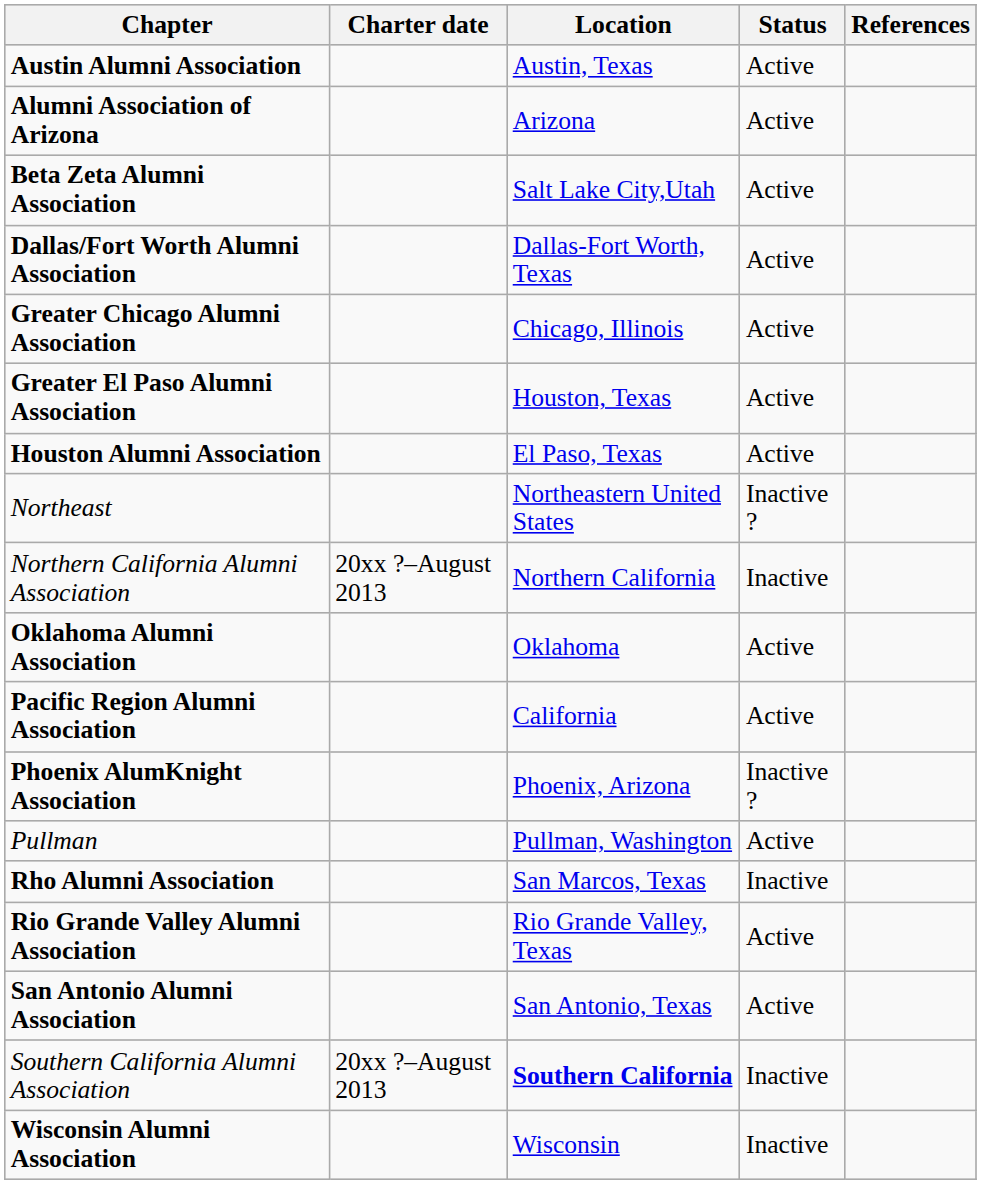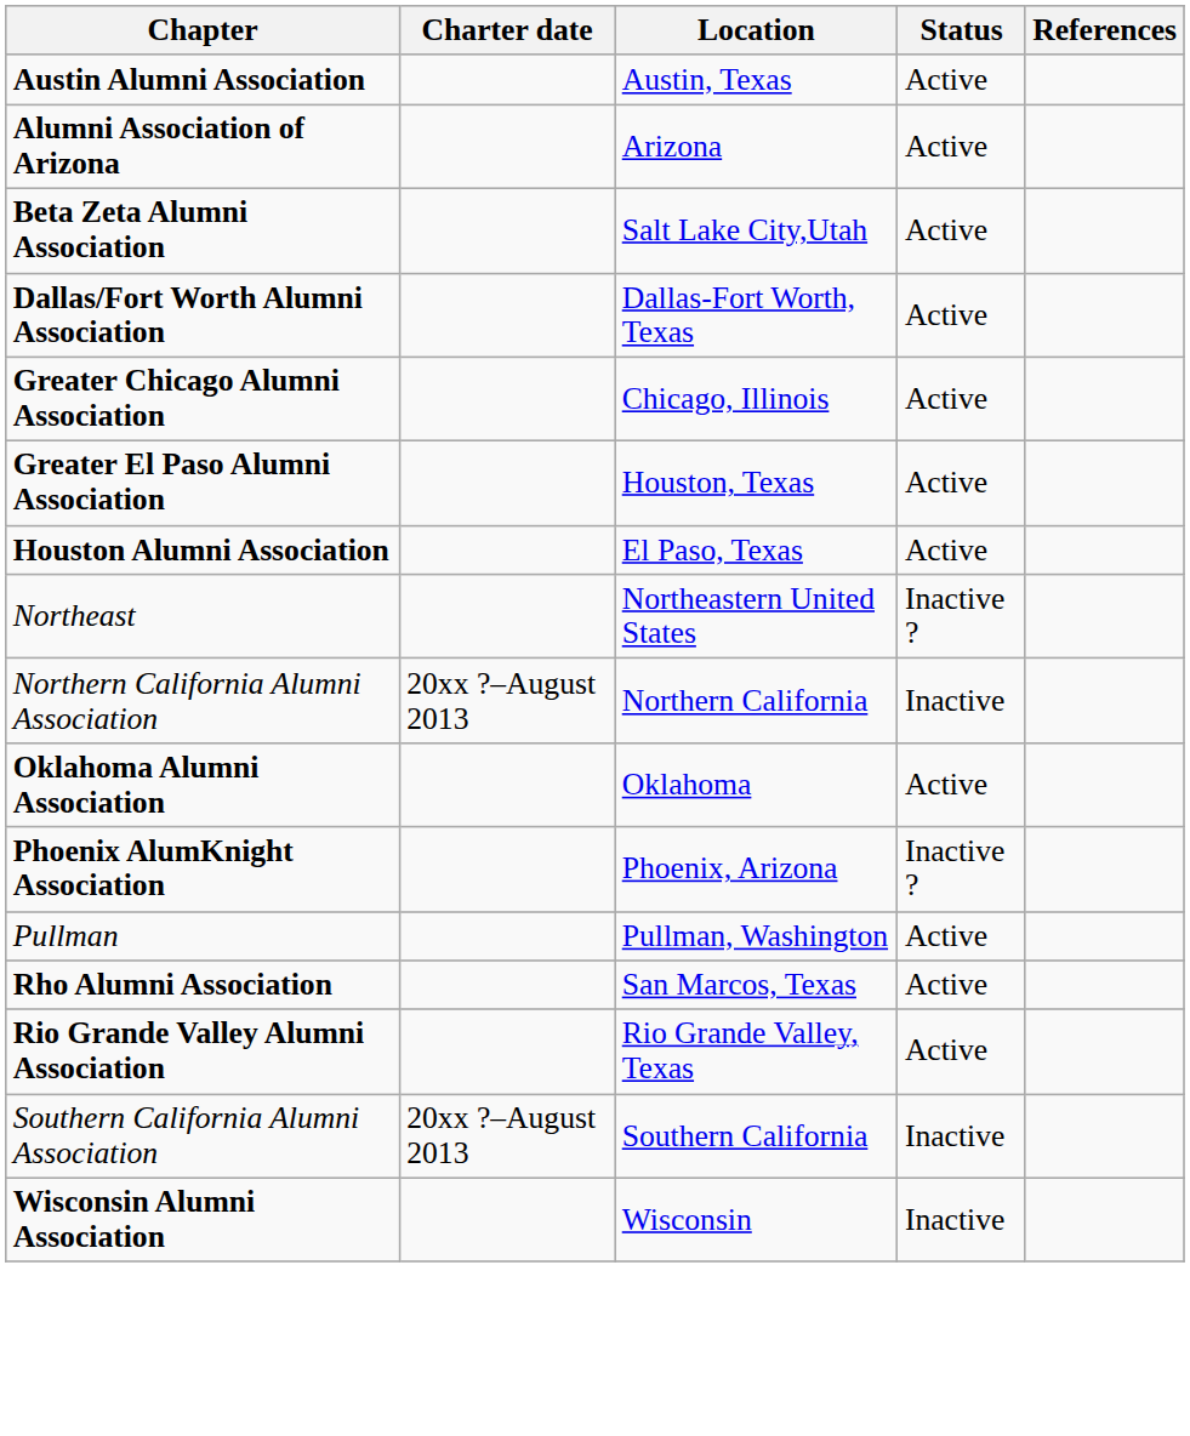 <table class="wikitable sortable">
 <tr>
 <th>Chapter</th>
 <th>Charter date</th>
 <th>Location</th>
 <th>Status</th>
 <th>References</th>
 </tr>
 <tr>
 <td><strong>Austin Alumni Association</strong></td>
 <td></td>
 <td><a href='#'>Austin, Texas</a></td>
 <td>Active</td>
 <td></td>
 </tr>
 <tr>
 <td><strong>Alumni Association of Arizona</strong></td>
 <td></td>
 <td><a href='#'>Arizona</a></td>
 <td>Active</td>
 <td></td>
 </tr>
 <tr>
 <td><strong>Beta Zeta Alumni Association</strong></td>
 <td></td>
 <td><a href='#'>Salt Lake City,Utah</a></td>
 <td>Active</td>
 <td></td>
 </tr>
 <tr>
 <td><strong>Dallas/Fort Worth Alumni Association</strong></td>
 <td></td>
 <td><a href='#'>Dallas-Fort Worth, Texas</a></td>
 <td>Active</td>
 <td></td>
 </tr>
 <tr>
 <td><strong>Greater Chicago Alumni Association</strong></td>
 <td></td>
 <td><a href='#'>Chicago, Illinois</a></td>
 <td>Active</td>
 <td></td>
 </tr>
 <tr>
 <td><strong>Greater El Paso Alumni Association</strong></td>
 <td></td>
 <td><a href='#'>Houston, Texas</a></td>
 <td>Active</td>
 <td></td>
 </tr>
 <tr>
 <td><strong>Houston Alumni Association</strong></td>
 <td></td>
 <td><a href='#'>El Paso, Texas</a></td>
 <td>Active</td>
 <td></td>
 </tr>
 <tr>
 <td><em>Northeast</em></td>
 <td></td>
 <td><a href='#'>Northeastern United States</a></td>
 <td>Inactive ?</td>
 <td></td>
 </tr>
 <tr>
 <td><em>Northern California Alumni Association</em></td>
 <td>20xx ?–August 2013</td>
 <td><a href='#'>Northern California</a></td>
 <td>Inactive</td>
 <td></td>
 </tr>
 <tr>
 <td><strong>Oklahoma Alumni Association</strong></td>
 <td></td>
 <td><a href='#'>Oklahoma</a></td>
 <td>Active</td>
 <td></td>
 </tr>
 <tr>
-<td><strong>Pacific Region Alumni Association</strong></td>
-<td></td>
-<td><a href='#'>California</a></td>
-<td>Active</td>
-<td></td>
-</tr>
-<tr>
 <td><strong>Phoenix AlumKnight Association</strong></td>
 <td></td>
 <td><a href='#'>Phoenix, Arizona</a></td>
 <td>Inactive ?</td>
 <td></td>
 </tr>
 <tr>
 <td><em>Pullman</em></td>
 <td></td>
 <td><a href='#'>Pullman, Washington</a></td>
 <td>Active</td>
 <td></td>
 </tr>
 <tr>
 <td><strong>Rho Alumni Association</strong></td>
 <td></td>
 <td><a href='#'>San Marcos, Texas</a></td>
-<td>Inactive</td>
+<td>Active</td>
 <td></td>
 </tr>
 <tr>
 <td><strong>Rio Grande Valley Alumni Association</strong></td>
 <td></td>
 <td><a href='#'>Rio Grande Valley, Texas</a></td>
 <td>Active</td>
 <td></td>
 </tr>
 <tr>
-<td><strong>San Antonio Alumni Association</strong></td>
-<td></td>
-<td><a href='#'>San Antonio, Texas</a></td>
-<td>Active</td>
-<td></td>
-</tr>
-<tr>
 <td><em>Southern California Alumni Association</em></td>
 <td>20xx ?–August 2013</td>
-<td><strong><a href='#'>Southern California</a></strong></td>
+<td><a href='#'>Southern California</a></td>
 <td>Inactive</td>
 <td></td>
 </tr>
 <tr>
 <td><strong>Wisconsin Alumni Association</strong></td>
 <td></td>
 <td><a href='#'>Wisconsin</a></td>
 <td>Inactive</td>
 <td></td>
 </tr>
 </table>
